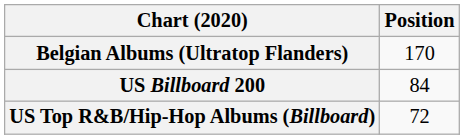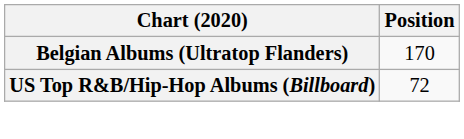 <table class="wikitable sortable plainrowheaders" style="text-align:center">
 <tr>
 <th scope="col">Chart (2020)</th>
 <th scope="col">Position</th>
 </tr>
 <tr>
 <th scope="row">Belgian Albums (Ultratop Flanders)</th>
 <td>170</td>
 </tr>
 <tr>
-<th scope="row">US <em>Billboard</em> 200</th>
-<td>84</td>
-</tr>
-<tr>
 <th scope="row">US Top R&B/Hip-Hop Albums (<em>Billboard</em>)</th>
 <td>72</td>
 </tr>
 </table>
